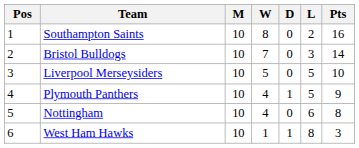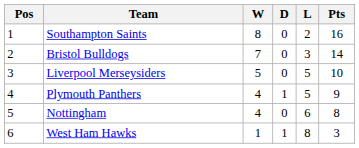 <table class=wikitable width="450" style="background:#FFFFFF;">
 <tr>
 <th>Pos</th>
 <th>Team</th>
-<th>M</th>
 <th>W</th>
 <th>D</th>
 <th>L</th>
 <th>Pts</th>
 </tr>
 <tr>
 <td>1</td>
 <td><a href='#'>Southampton Saints</a></td>
-<td align="center">10</td>
 <td align="center">8</td>
 <td align="center">0</td>
 <td align="center">2</td>
 <td align="center">16</td>
 </tr>
 <tr>
 <td>2</td>
 <td><a href='#'>Bristol Bulldogs</a></td>
-<td align="center">10</td>
 <td align="center">7</td>
 <td align="center">0</td>
 <td align="center">3</td>
 <td align="center">14</td>
 </tr>
 <tr>
 <td>3</td>
 <td><a href='#'>Liverpool Merseysiders</a></td>
-<td align="center">10</td>
 <td align="center">5</td>
 <td align="center">0</td>
 <td align="center">5</td>
 <td align="center">10</td>
 </tr>
 <tr>
 <td>4</td>
 <td><a href='#'>Plymouth Panthers</a></td>
-<td align="center">10</td>
 <td align="center">4</td>
 <td align="center">1</td>
 <td align="center">5</td>
 <td align="center">9</td>
 </tr>
 <tr>
 <td>5</td>
 <td><a href='#'>Nottingham</a></td>
-<td align="center">10</td>
 <td align="center">4</td>
 <td align="center">0</td>
 <td align="center">6</td>
 <td align="center">8</td>
 </tr>
 <tr>
 <td>6</td>
 <td><a href='#'>West Ham Hawks</a></td>
-<td align="center">10</td>
 <td align="center">1</td>
 <td align="center">1</td>
 <td align="center">8</td>
 <td align="center">3</td>
 </tr>
 </table>
